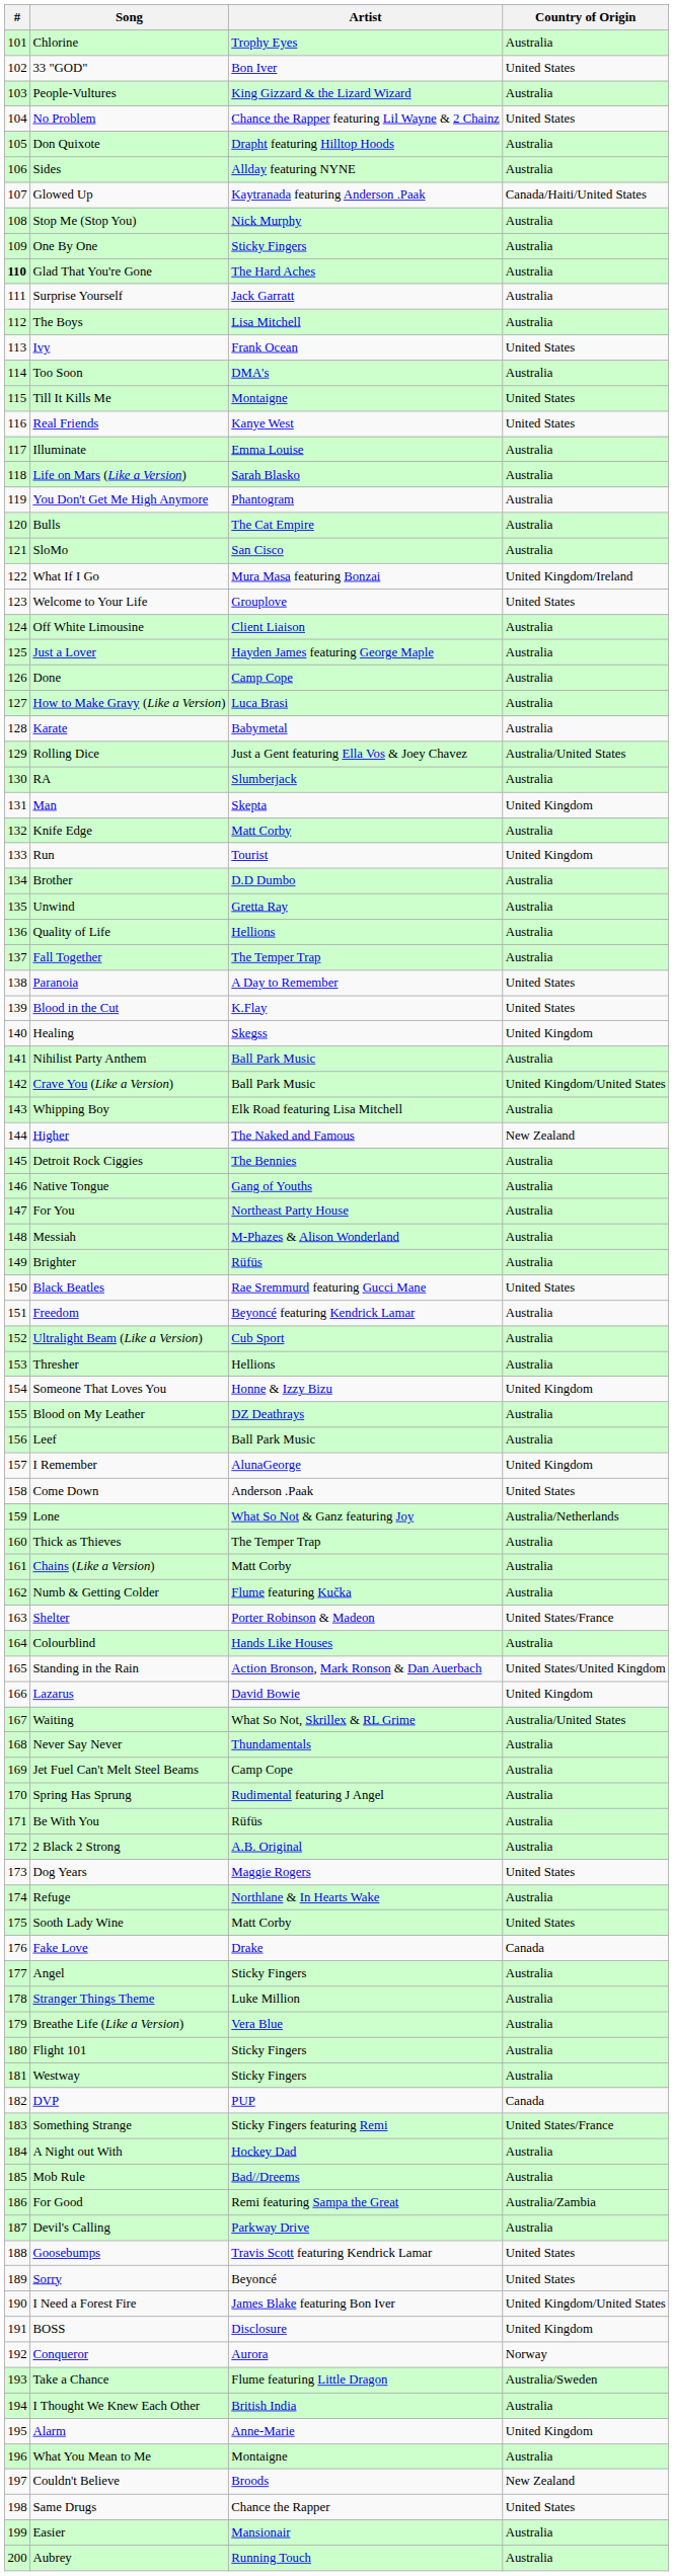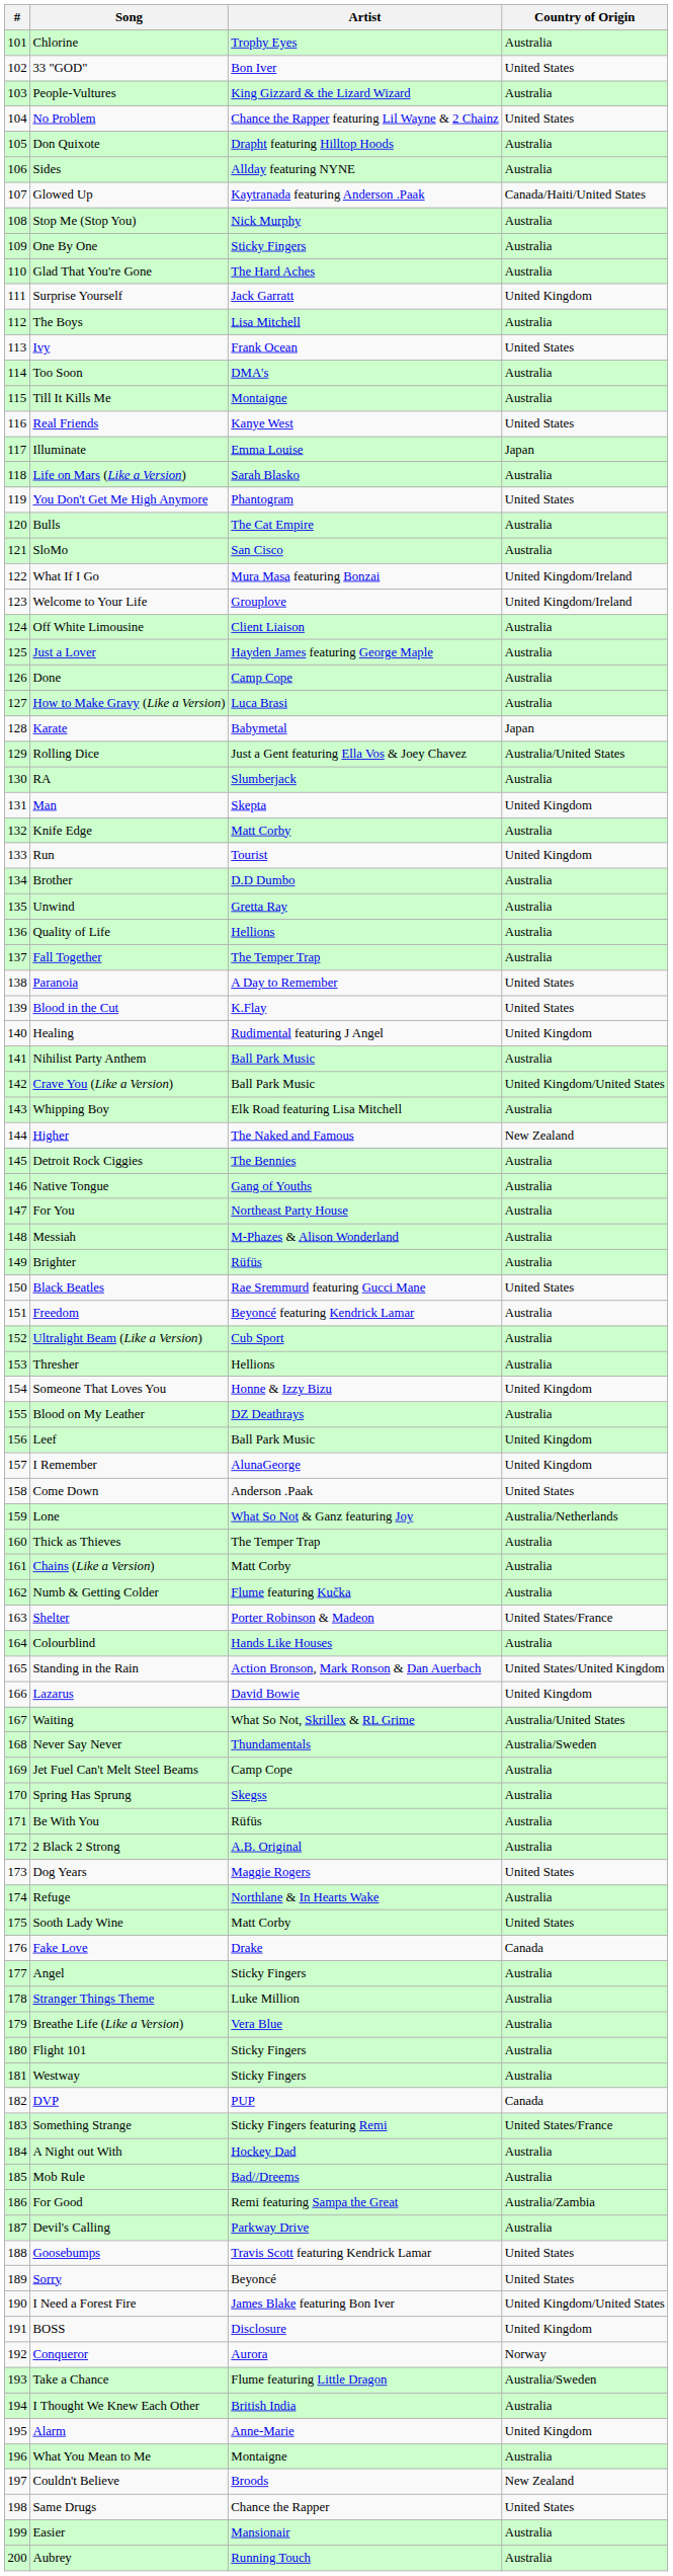 <table class="wikitable sortable mw-collapsible mw-collapsed" style="font-size:0.95em;line-height:1.5em;">
 <tr>
 <th>#</th>
 <th>Song</th>
 <th>Artist</th>
 <th>Country of Origin</th>
 </tr>
 <tr style="background-color: #ccffcc">
 <td>101</td>
 <td>Chlorine</td>
 <td><a href='#'>Trophy Eyes</a></td>
 <td>Australia</td>
 </tr>
 <tr>
 <td>102</td>
 <td>33 "GOD"</td>
 <td><a href='#'>Bon Iver</a></td>
 <td>United States</td>
 </tr>
 <tr style="background-color: #ccffcc">
 <td>103</td>
 <td>People-Vultures</td>
 <td><a href='#'>King Gizzard & the Lizard Wizard</a></td>
 <td>Australia</td>
 </tr>
 <tr>
 <td>104</td>
 <td><a href='#'>No Problem</a></td>
 <td><a href='#'>Chance the Rapper</a> featuring <a href='#'>Lil Wayne</a> & <a href='#'>2 Chainz</a></td>
 <td>United States</td>
 </tr>
 <tr style="background-color: #ccffcc">
 <td>105</td>
 <td>Don Quixote</td>
 <td><a href='#'>Drapht</a> featuring <a href='#'>Hilltop Hoods</a></td>
 <td>Australia</td>
 </tr>
 <tr style="background-color: #ccffcc">
 <td>106</td>
 <td>Sides</td>
 <td><a href='#'>Allday</a> featuring NYNE</td>
 <td>Australia</td>
 </tr>
 <tr>
 <td>107</td>
 <td>Glowed Up</td>
 <td><a href='#'>Kaytranada</a> featuring <a href='#'>Anderson .Paak</a></td>
 <td>Canada/Haiti/United States</td>
 </tr>
 <tr style="background-color: #ccffcc">
 <td>108</td>
 <td>Stop Me (Stop You)</td>
 <td><a href='#'>Nick Murphy</a></td>
 <td>Australia</td>
 </tr>
 <tr style="background-color: #ccffcc">
 <td>109</td>
 <td>One By One</td>
 <td><a href='#'>Sticky Fingers</a></td>
 <td>Australia</td>
 </tr>
 <tr style="background-color: #ccffcc">
-<td><strong>110</strong></td>
+<td>110</td>
 <td>Glad That You're Gone</td>
 <td><a href='#'>The Hard Aches</a></td>
 <td>Australia</td>
 </tr>
 <tr>
 <td>111</td>
 <td>Surprise Yourself</td>
 <td><a href='#'>Jack Garratt</a></td>
-<td>Australia</td>
+<td>United Kingdom</td>
 </tr>
 <tr style="background-color: #ccffcc">
 <td>112</td>
 <td>The Boys</td>
 <td><a href='#'>Lisa Mitchell</a></td>
 <td>Australia</td>
 </tr>
 <tr>
 <td>113</td>
 <td><a href='#'>Ivy</a></td>
 <td><a href='#'>Frank Ocean</a></td>
 <td>United States</td>
 </tr>
 <tr style="background-color: #ccffcc">
 <td>114</td>
 <td>Too Soon</td>
 <td><a href='#'>DMA's</a></td>
 <td>Australia</td>
 </tr>
 <tr style="background-color: #ccffcc">
 <td>115</td>
 <td>Till It Kills Me</td>
 <td><a href='#'>Montaigne</a></td>
-<td>United States</td>
+<td>Australia</td>
 </tr>
 <tr>
 <td>116</td>
 <td><a href='#'>Real Friends</a></td>
 <td><a href='#'>Kanye West</a></td>
 <td>United States</td>
 </tr>
 <tr style="background-color: #ccffcc">
 <td>117</td>
 <td>Illuminate</td>
 <td><a href='#'>Emma Louise</a></td>
-<td>Australia</td>
+<td>Japan</td>
 </tr>
 <tr style="background-color: #ccffcc">
 <td>118</td>
 <td><a href='#'>Life on Mars</a> (<em><a href='#'>Like a Version</a></em>)</td>
 <td><a href='#'>Sarah Blasko</a></td>
 <td>Australia</td>
 </tr>
 <tr>
 <td>119</td>
 <td><a href='#'>You Don't Get Me High Anymore</a></td>
 <td><a href='#'>Phantogram</a></td>
-<td>Australia</td>
+<td>United States</td>
 </tr>
 <tr style="background-color: #ccffcc">
 <td>120</td>
 <td>Bulls</td>
 <td><a href='#'>The Cat Empire</a></td>
 <td>Australia</td>
 </tr>
 <tr style="background-color: #ccffcc">
 <td>121</td>
 <td>SloMo</td>
 <td><a href='#'>San Cisco</a></td>
 <td>Australia</td>
 </tr>
 <tr>
 <td>122</td>
 <td>What If I Go</td>
 <td><a href='#'>Mura Masa</a> featuring <a href='#'>Bonzai</a></td>
 <td>United Kingdom/Ireland</td>
 </tr>
 <tr>
 <td>123</td>
 <td>Welcome to Your Life</td>
 <td><a href='#'>Grouplove</a></td>
-<td>United States</td>
+<td>United Kingdom/Ireland</td>
 </tr>
 <tr style="background-color: #ccffcc">
 <td>124</td>
 <td>Off White Limousine</td>
 <td><a href='#'>Client Liaison</a></td>
 <td>Australia</td>
 </tr>
 <tr style="background-color: #ccffcc">
 <td>125</td>
 <td><a href='#'>Just a Lover</a></td>
 <td><a href='#'>Hayden James</a> featuring <a href='#'>George Maple</a></td>
 <td>Australia</td>
 </tr>
 <tr style="background-color: #ccffcc">
 <td>126</td>
 <td>Done</td>
 <td><a href='#'>Camp Cope</a></td>
 <td>Australia</td>
 </tr>
 <tr style="background-color: #ccffcc">
 <td>127</td>
 <td><a href='#'>How to Make Gravy</a> (<em>Like a Version</em>)</td>
 <td><a href='#'>Luca Brasi</a></td>
 <td>Australia</td>
 </tr>
 <tr>
 <td>128</td>
 <td><a href='#'>Karate</a></td>
 <td><a href='#'>Babymetal</a></td>
-<td>Australia</td>
+<td>Japan</td>
 </tr>
 <tr style="background-color: #ccffcc">
 <td>129</td>
 <td>Rolling Dice</td>
 <td>Just a Gent featuring <a href='#'>Ella Vos</a> & Joey Chavez</td>
 <td>Australia/United States</td>
 </tr>
 <tr style="background-color: #ccffcc">
 <td>130</td>
 <td>RA</td>
 <td><a href='#'>Slumberjack</a></td>
 <td>Australia</td>
 </tr>
 <tr>
 <td>131</td>
 <td><a href='#'>Man</a></td>
 <td><a href='#'>Skepta</a></td>
 <td>United Kingdom</td>
 </tr>
 <tr style="background-color: #ccffcc">
 <td>132</td>
 <td>Knife Edge</td>
 <td><a href='#'>Matt Corby</a></td>
 <td>Australia</td>
 </tr>
 <tr>
 <td>133</td>
 <td>Run</td>
 <td><a href='#'>Tourist</a></td>
 <td>United Kingdom</td>
 </tr>
 <tr style="background-color: #ccffcc">
 <td>134</td>
 <td>Brother</td>
 <td><a href='#'>D.D Dumbo</a></td>
 <td>Australia</td>
 </tr>
 <tr style="background-color: #ccffcc">
 <td>135</td>
 <td>Unwind</td>
 <td><a href='#'>Gretta Ray</a></td>
 <td>Australia</td>
 </tr>
 <tr style="background-color: #ccffcc">
 <td>136</td>
 <td>Quality of Life</td>
 <td><a href='#'>Hellions</a></td>
 <td>Australia</td>
 </tr>
 <tr style="background-color: #ccffcc">
 <td>137</td>
 <td><a href='#'>Fall Together</a></td>
 <td><a href='#'>The Temper Trap</a></td>
 <td>Australia</td>
 </tr>
 <tr>
 <td>138</td>
 <td><a href='#'>Paranoia</a></td>
 <td><a href='#'>A Day to Remember</a></td>
 <td>United States</td>
 </tr>
 <tr>
 <td>139</td>
 <td><a href='#'>Blood in the Cut</a></td>
 <td><a href='#'>K.Flay</a></td>
 <td>United States</td>
 </tr>
 <tr>
 <td>140</td>
 <td>Healing</td>
-<td><a href='#'>Skegss</a></td>
+<td><a href='#'>Rudimental</a> featuring J Angel</td>
 <td>United Kingdom</td>
 </tr>
 <tr style="background-color: #ccffcc">
 <td>141</td>
 <td>Nihilist Party Anthem</td>
 <td><a href='#'>Ball Park Music</a></td>
 <td>Australia</td>
 </tr>
 <tr style="background-color: #ccffcc">
 <td>142</td>
 <td><a href='#'>Crave You</a> (<em>Like a Version</em>)</td>
 <td>Ball Park Music</td>
 <td>United Kingdom/United States</td>
 </tr>
 <tr style="background-color: #ccffcc">
 <td>143</td>
 <td>Whipping Boy</td>
 <td>Elk Road featuring Lisa Mitchell</td>
 <td>Australia</td>
 </tr>
 <tr>
 <td>144</td>
 <td><a href='#'>Higher</a></td>
 <td><a href='#'>The Naked and Famous</a></td>
 <td>New Zealand</td>
 </tr>
 <tr style="background-color: #ccffcc">
 <td>145</td>
 <td>Detroit Rock Ciggies</td>
 <td><a href='#'>The Bennies</a></td>
 <td>Australia</td>
 </tr>
 <tr style="background-color: #ccffcc">
 <td>146</td>
 <td>Native Tongue</td>
 <td><a href='#'>Gang of Youths</a></td>
 <td>Australia</td>
 </tr>
 <tr style="background-color: #ccffcc">
 <td>147</td>
 <td>For You</td>
 <td><a href='#'>Northeast Party House</a></td>
 <td>Australia</td>
 </tr>
 <tr style="background-color: #ccffcc">
 <td>148</td>
 <td>Messiah</td>
 <td><a href='#'>M-Phazes</a> & <a href='#'>Alison Wonderland</a></td>
 <td>Australia</td>
 </tr>
 <tr style="background-color: #ccffcc">
 <td>149</td>
 <td>Brighter</td>
 <td><a href='#'>Rüfüs</a></td>
 <td>Australia</td>
 </tr>
 <tr>
 <td>150</td>
 <td><a href='#'>Black Beatles</a></td>
 <td><a href='#'>Rae Sremmurd</a> featuring <a href='#'>Gucci Mane</a></td>
 <td>United States</td>
 </tr>
 <tr>
 <td>151</td>
 <td><a href='#'>Freedom</a></td>
 <td><a href='#'>Beyoncé</a> featuring <a href='#'>Kendrick Lamar</a></td>
 <td>Australia</td>
 </tr>
 <tr style="background-color: #ccffcc">
 <td>152</td>
 <td><a href='#'>Ultralight Beam</a> (<em>Like a Version</em>)</td>
 <td><a href='#'>Cub Sport</a></td>
 <td>Australia</td>
 </tr>
 <tr style="background-color: #ccffcc">
 <td>153</td>
 <td>Thresher</td>
 <td>Hellions</td>
 <td>Australia</td>
 </tr>
 <tr>
 <td>154</td>
 <td>Someone That Loves You</td>
 <td><a href='#'>Honne</a> & <a href='#'>Izzy Bizu</a></td>
 <td>United Kingdom</td>
 </tr>
 <tr style="background-color: #ccffcc">
 <td>155</td>
 <td>Blood on My Leather</td>
 <td><a href='#'>DZ Deathrays</a></td>
 <td>Australia</td>
 </tr>
 <tr style="background-color: #ccffcc">
 <td>156</td>
 <td>Leef</td>
 <td>Ball Park Music</td>
-<td>Australia</td>
+<td>United Kingdom</td>
 </tr>
 <tr>
 <td>157</td>
 <td>I Remember</td>
 <td><a href='#'>AlunaGeorge</a></td>
 <td>United Kingdom</td>
 </tr>
 <tr>
 <td>158</td>
 <td>Come Down</td>
 <td>Anderson .Paak</td>
 <td>United States</td>
 </tr>
 <tr style="background-color: #ccffcc">
 <td>159</td>
 <td>Lone</td>
 <td><a href='#'>What So Not</a> & Ganz featuring <a href='#'>Joy</a></td>
 <td>Australia/Netherlands</td>
 </tr>
 <tr style="background-color: #ccffcc">
 <td>160</td>
 <td>Thick as Thieves</td>
 <td>The Temper Trap</td>
 <td>Australia</td>
 </tr>
 <tr style="background-color: #ccffcc">
 <td>161</td>
 <td><a href='#'>Chains</a> (<em>Like a Version</em>)</td>
 <td>Matt Corby</td>
 <td>Australia</td>
 </tr>
 <tr style="background-color: #ccffcc">
 <td>162</td>
 <td>Numb & Getting Colder</td>
 <td><a href='#'>Flume</a> featuring <a href='#'>Kučka</a></td>
 <td>Australia</td>
 </tr>
 <tr>
 <td>163</td>
 <td><a href='#'>Shelter</a></td>
 <td><a href='#'>Porter Robinson</a> & <a href='#'>Madeon</a></td>
 <td>United States/France</td>
 </tr>
 <tr style="background-color: #ccffcc">
 <td>164</td>
 <td>Colourblind</td>
 <td><a href='#'>Hands Like Houses</a></td>
 <td>Australia</td>
 </tr>
 <tr>
 <td>165</td>
 <td>Standing in the Rain</td>
 <td><a href='#'>Action Bronson</a>, <a href='#'>Mark Ronson</a> & <a href='#'>Dan Auerbach</a></td>
 <td>United States/United Kingdom</td>
 </tr>
 <tr>
 <td>166</td>
 <td><a href='#'>Lazarus</a></td>
 <td><a href='#'>David Bowie</a></td>
 <td>United Kingdom</td>
 </tr>
 <tr style="background-color: #ccffcc">
 <td>167</td>
 <td>Waiting</td>
 <td>What So Not, <a href='#'>Skrillex</a> & <a href='#'>RL Grime</a></td>
 <td>Australia/United States</td>
 </tr>
 <tr style="background-color: #ccffcc">
 <td>168</td>
 <td>Never Say Never</td>
 <td><a href='#'>Thundamentals</a></td>
-<td>Australia</td>
+<td>Australia/Sweden</td>
 </tr>
 <tr style="background-color: #ccffcc">
 <td>169</td>
 <td>Jet Fuel Can't Melt Steel Beams</td>
 <td>Camp Cope</td>
 <td>Australia</td>
 </tr>
 <tr style="background-color: #ccffcc">
 <td>170</td>
 <td>Spring Has Sprung</td>
-<td><a href='#'>Rudimental</a> featuring J Angel</td>
+<td><a href='#'>Skegss</a></td>
 <td>Australia</td>
 </tr>
 <tr style="background-color: #ccffcc">
 <td>171</td>
 <td>Be With You</td>
 <td>Rüfüs</td>
 <td>Australia</td>
 </tr>
 <tr style="background-color: #ccffcc">
 <td>172</td>
 <td>2 Black 2 Strong</td>
 <td><a href='#'>A.B. Original</a></td>
 <td>Australia</td>
 </tr>
 <tr>
 <td>173</td>
 <td>Dog Years</td>
 <td><a href='#'>Maggie Rogers</a></td>
 <td>United States</td>
 </tr>
 <tr style="background-color: #ccffcc">
 <td>174</td>
 <td>Refuge</td>
 <td><a href='#'>Northlane</a> & <a href='#'>In Hearts Wake</a></td>
 <td>Australia</td>
 </tr>
 <tr style="background-color: #ccffcc">
 <td>175</td>
 <td>Sooth Lady Wine</td>
 <td>Matt Corby</td>
 <td>United States</td>
 </tr>
 <tr>
 <td>176</td>
 <td><a href='#'>Fake Love</a></td>
 <td><a href='#'>Drake</a></td>
 <td>Canada</td>
 </tr>
 <tr style="background-color: #ccffcc">
 <td>177</td>
 <td>Angel</td>
 <td>Sticky Fingers</td>
 <td>Australia</td>
 </tr>
 <tr style="background-color: #ccffcc">
 <td>178</td>
 <td><a href='#'>Stranger Things Theme</a></td>
 <td>Luke Million</td>
 <td>Australia</td>
 </tr>
 <tr style="background-color: #ccffcc">
 <td>179</td>
 <td>Breathe Life (<em>Like a Version</em>)</td>
 <td><a href='#'>Vera Blue</a></td>
 <td>Australia</td>
 </tr>
 <tr style="background-color: #ccffcc">
 <td>180</td>
 <td>Flight 101</td>
 <td>Sticky Fingers</td>
 <td>Australia</td>
 </tr>
 <tr style="background-color: #ccffcc">
 <td>181</td>
 <td>Westway</td>
 <td>Sticky Fingers</td>
 <td>Australia</td>
 </tr>
 <tr>
 <td>182</td>
 <td><a href='#'>DVP</a></td>
 <td><a href='#'>PUP</a></td>
 <td>Canada</td>
 </tr>
 <tr style="background-color: #ccffcc">
 <td>183</td>
 <td>Something Strange</td>
 <td>Sticky Fingers featuring <a href='#'>Remi</a></td>
 <td>United States/France</td>
 </tr>
 <tr style="background-color: #ccffcc">
 <td>184</td>
 <td>A Night out With</td>
 <td><a href='#'>Hockey Dad</a></td>
 <td>Australia</td>
 </tr>
 <tr style="background-color: #ccffcc">
 <td>185</td>
 <td>Mob Rule</td>
 <td><a href='#'>Bad//Dreems</a></td>
 <td>Australia</td>
 </tr>
 <tr style="background-color: #ccffcc">
 <td>186</td>
 <td>For Good</td>
 <td>Remi featuring <a href='#'>Sampa the Great</a></td>
 <td>Australia/Zambia</td>
 </tr>
 <tr style="background-color: #ccffcc">
 <td>187</td>
 <td>Devil's Calling</td>
 <td><a href='#'>Parkway Drive</a></td>
 <td>Australia</td>
 </tr>
 <tr>
 <td>188</td>
 <td><a href='#'>Goosebumps</a></td>
 <td><a href='#'>Travis Scott</a> featuring Kendrick Lamar</td>
 <td>United States</td>
 </tr>
 <tr>
 <td>189</td>
 <td><a href='#'>Sorry</a></td>
 <td>Beyoncé</td>
 <td>United States</td>
 </tr>
 <tr>
 <td>190</td>
 <td>I Need a Forest Fire</td>
 <td><a href='#'>James Blake</a> featuring Bon Iver</td>
 <td>United Kingdom/United States</td>
 </tr>
 <tr>
 <td>191</td>
 <td>BOSS</td>
 <td><a href='#'>Disclosure</a></td>
 <td>United Kingdom</td>
 </tr>
 <tr>
 <td>192</td>
 <td><a href='#'>Conqueror</a></td>
 <td><a href='#'>Aurora</a></td>
 <td>Norway</td>
 </tr>
 <tr style="background-color: #ccffcc">
 <td>193</td>
 <td>Take a Chance</td>
 <td>Flume featuring <a href='#'>Little Dragon</a></td>
 <td>Australia/Sweden</td>
 </tr>
 <tr style="background-color: #ccffcc">
 <td>194</td>
 <td>I Thought We Knew Each Other</td>
 <td><a href='#'>British India</a></td>
 <td>Australia</td>
 </tr>
 <tr>
 <td>195</td>
 <td><a href='#'>Alarm</a></td>
 <td><a href='#'>Anne-Marie</a></td>
 <td>United Kingdom</td>
 </tr>
 <tr style="background-color: #ccffcc">
 <td>196</td>
 <td>What You Mean to Me</td>
 <td>Montaigne</td>
 <td>Australia</td>
 </tr>
 <tr>
 <td>197</td>
 <td>Couldn't Believe</td>
 <td><a href='#'>Broods</a></td>
 <td>New Zealand</td>
 </tr>
 <tr>
 <td>198</td>
 <td>Same Drugs</td>
 <td>Chance the Rapper</td>
 <td>United States</td>
 </tr>
 <tr style="background-color: #ccffcc">
 <td>199</td>
 <td>Easier</td>
 <td><a href='#'>Mansionair</a></td>
 <td>Australia</td>
 </tr>
 <tr style="background-color: #ccffcc">
 <td>200</td>
 <td>Aubrey</td>
 <td><a href='#'>Running Touch</a></td>
 <td>Australia</td>
 </tr>
 </table>
